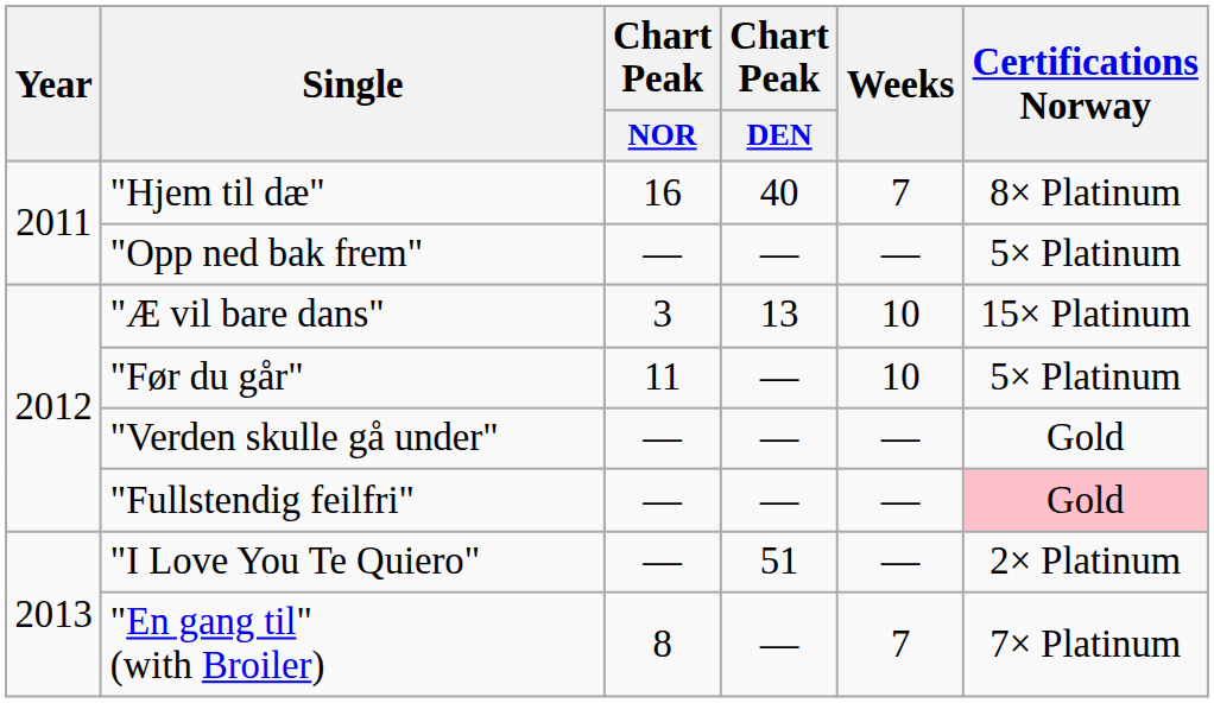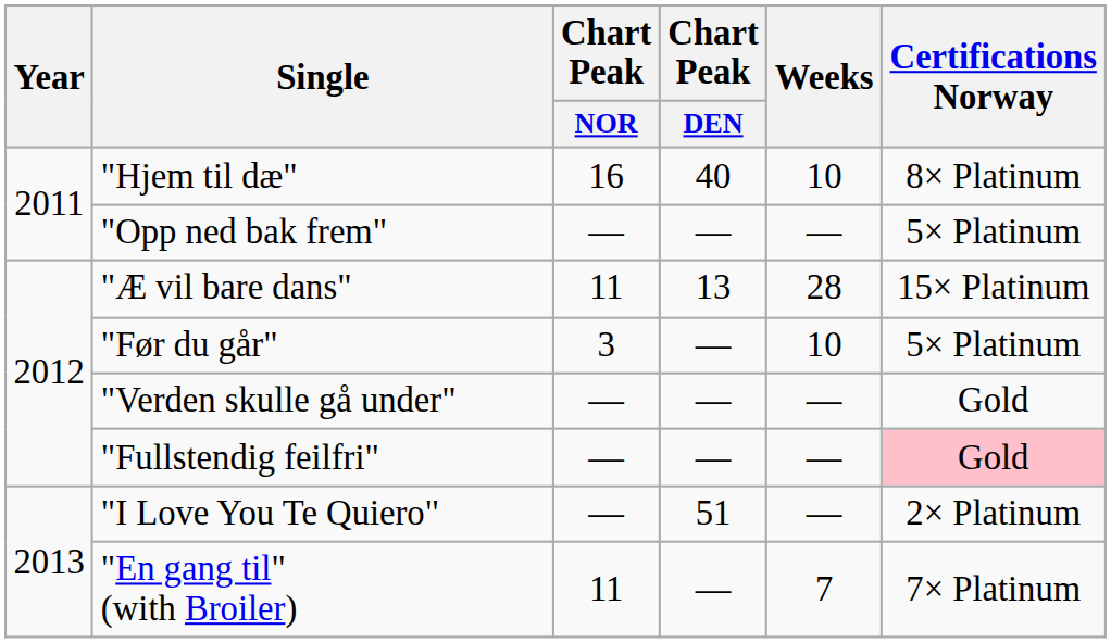 <table class="wikitable">
 <tr>
 <th rowspan="2"  style="width:20px; text-align:center;">Year</th>
 <th rowspan="2"  style="width:200px; text-align:center;">Single</th>
 <th style="text-align:center;">Chart Peak</th>
 <th style="text-align:center;">Chart Peak</th>
 <th rowspan="2" style="text-align:center;">Weeks</th>
 <th rowspan="2" style="text-align:center;"><a href='#'>Certifications</a> <br>Norway</th>
 </tr>
 <tr>
 <th style="width:3em;font-size:80%"><a href='#'>NOR</a><br></th>
 <th style="width:3em;font-size:80%"><a href='#'>DEN</a></th>
 </tr>
 <tr>
 <td rowspan="2" style="text-align:center;">2011</td>
 <td>"Hjem til dæ"</td>
 <td style="text-align:center;">16</td>
 <td style="text-align:center;">40</td>
-<td style="text-align:center;">7</td>
+<td style="text-align:center;">10</td>
 <td style="text-align:center;">8× Platinum</td>
 </tr>
 <tr>
 <td>"Opp ned bak frem"</td>
 <td style="text-align:center;">—</td>
 <td style="text-align:center;">—</td>
 <td style="text-align:center;">—</td>
 <td style="text-align:center;">5× Platinum</td>
 </tr>
 <tr>
 <td rowspan="4" style="text-align:center;">2012</td>
 <td>"Æ vil bare dans"</td>
-<td style="text-align:center;">3</td>
+<td style="text-align:center;">11</td>
 <td style="text-align:center;">13</td>
-<td style="text-align:center;">10</td>
+<td style="text-align:center;">28</td>
 <td style="text-align:center;">15× Platinum</td>
 </tr>
 <tr>
 <td>"Før du går"</td>
-<td style="text-align:center;">11</td>
+<td style="text-align:center;">3</td>
 <td style="text-align:center;">—</td>
 <td style="text-align:center;">10</td>
 <td style="text-align:center;">5× Platinum</td>
 </tr>
 <tr>
 <td>"Verden skulle gå under"</td>
 <td style="text-align:center;">—</td>
 <td style="text-align:center;">—</td>
 <td style="text-align:center;">—</td>
 <td style="text-align:center;">Gold</td>
 </tr>
 <tr>
 <td>"Fullstendig feilfri"</td>
 <td style="text-align:center;">—</td>
 <td style="text-align:center;">—</td>
 <td style="text-align:center;">—</td>
 <td style="background: pink; text-align:center;">Gold</td>
 </tr>
 <tr>
 <td rowspan="2" style="text-align:center;">2013</td>
 <td>"I Love You Te Quiero"</td>
 <td style="text-align:center;">—</td>
 <td style="text-align:center;">51</td>
 <td style="text-align:center;">—</td>
 <td style="text-align:center;">2× Platinum</td>
 </tr>
 <tr>
 <td>"<a href='#'>En gang til</a>"<br><span>(with <a href='#'>Broiler</a>)</span></td>
-<td style="text-align:center;">8</td>
+<td style="text-align:center;">11</td>
 <td style="text-align:center;">—</td>
 <td style="text-align:center;">7</td>
 <td style="text-align:center;">7× Platinum</td>
 </tr>
 </table>
